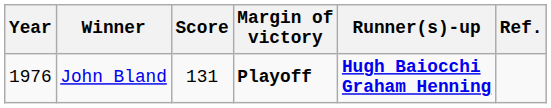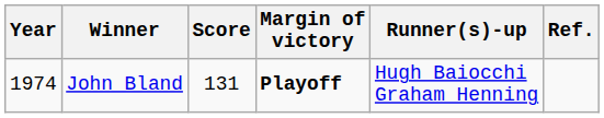 <table class=wikitable style="font-size:95%">
 <tr>
 <th>Year</th>
 <th>Winner</th>
 <th>Score</th>
 <th>Margin of<br>victory</th>
 <th>Runner(s)-up</th>
 <th>Ref.</th>
 </tr>
 <tr>
-<td>1976</td>
+<td>1974</td>
 <td> <a href='#'>John Bland</a></td>
 <td align=center>131</td>
 <td><strong>Playoff</strong></td>
-<td><strong> <a href='#'>Hugh Baiocchi</a><br> <a href='#'>Graham Henning</a></strong></td>
+<td> <a href='#'>Hugh Baiocchi</a><br> <a href='#'>Graham Henning</a></td>
 <td></td>
 </tr>
 </table>
